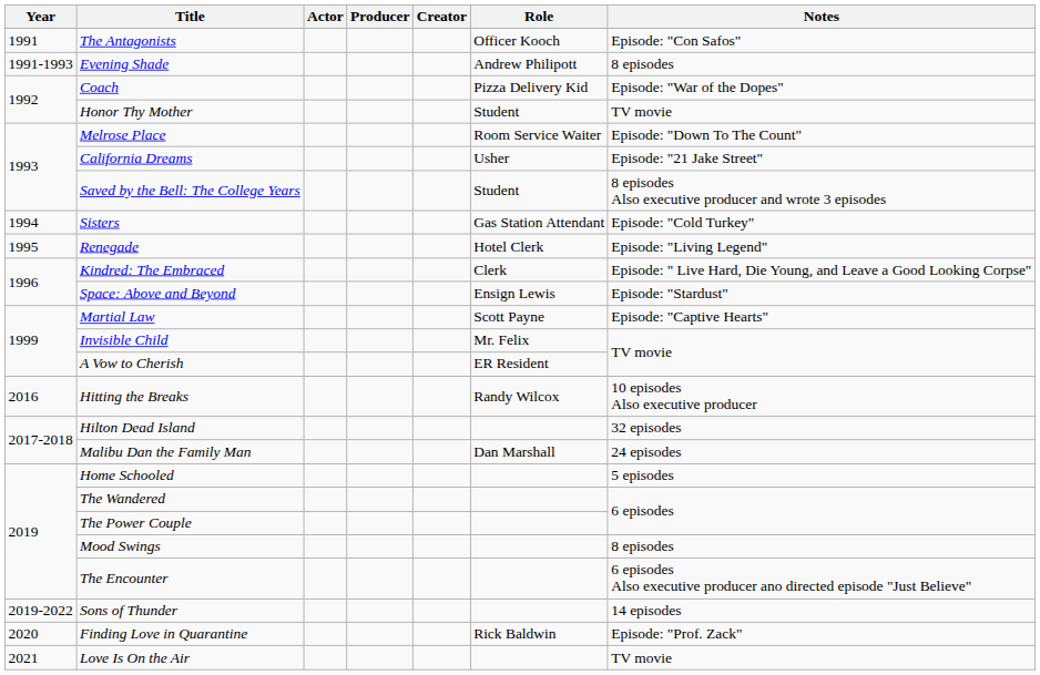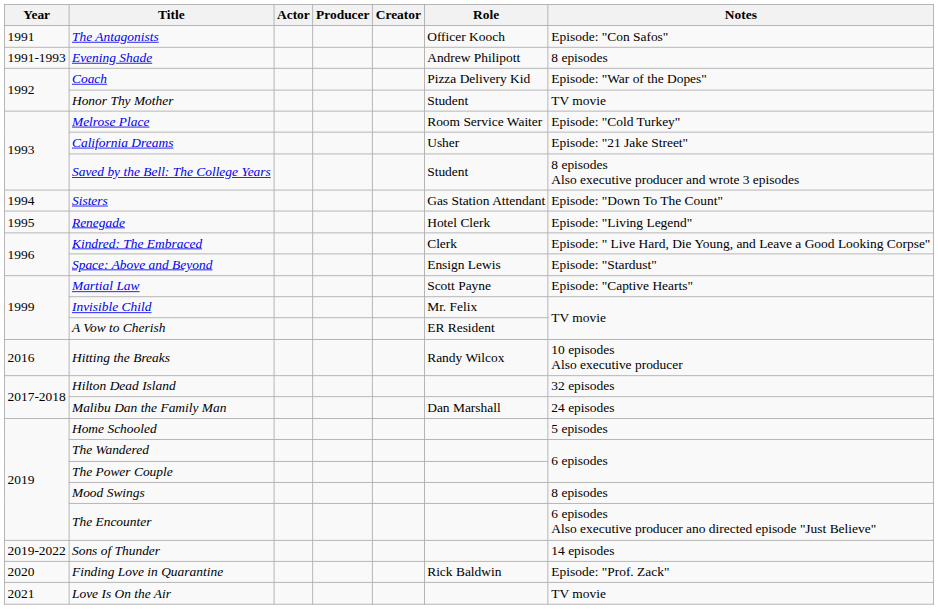 <table class="wikitable sortable">
 <tr>
 <th>Year</th>
 <th>Title</th>
 <th>Actor</th>
 <th>Producer</th>
 <th>Creator</th>
 <th>Role</th>
 <th>Notes</th>
 </tr>
 <tr>
 <td>1991</td>
 <td><em><a href='#'>The Antagonists</a></em></td>
 <td></td>
 <td></td>
 <td></td>
 <td>Officer Kooch</td>
 <td>Episode: "Con Safos"</td>
 </tr>
 <tr>
 <td>1991-1993</td>
 <td><em><a href='#'>Evening Shade</a></em></td>
 <td></td>
 <td></td>
 <td></td>
 <td>Andrew Philipott</td>
 <td>8 episodes</td>
 </tr>
 <tr>
 <td rowspan="2">1992</td>
 <td><em><a href='#'>Coach</a></em></td>
 <td></td>
 <td></td>
 <td></td>
 <td>Pizza Delivery Kid</td>
 <td>Episode: "War of the Dopes"</td>
 </tr>
 <tr>
 <td><em>Honor Thy Mother</em></td>
 <td></td>
 <td></td>
 <td></td>
 <td>Student</td>
 <td>TV movie</td>
 </tr>
 <tr>
 <td rowspan="3">1993</td>
 <td><em><a href='#'>Melrose Place</a></em></td>
 <td></td>
 <td></td>
 <td></td>
 <td>Room Service Waiter</td>
-<td>Episode: "Down To The Count"</td>
+<td>Episode: "Cold Turkey"</td>
 </tr>
 <tr>
 <td><em><a href='#'>California Dreams</a></em></td>
 <td></td>
 <td></td>
 <td></td>
 <td>Usher</td>
 <td>Episode: "21 Jake Street"</td>
 </tr>
 <tr>
 <td><em><a href='#'>Saved by the Bell: The College Years</a></em></td>
 <td></td>
 <td></td>
 <td></td>
 <td>Student</td>
 <td>8 episodes<br>Also executive producer and wrote 3 episodes</td>
 </tr>
 <tr>
 <td>1994</td>
 <td><em><a href='#'>Sisters</a></em></td>
 <td></td>
 <td></td>
 <td></td>
 <td>Gas Station Attendant</td>
-<td>Episode: "Cold Turkey"</td>
+<td>Episode: "Down To The Count"</td>
 </tr>
 <tr>
 <td>1995</td>
 <td><em><a href='#'>Renegade</a></em></td>
 <td></td>
 <td></td>
 <td></td>
 <td>Hotel Clerk</td>
 <td>Episode: "Living Legend"</td>
 </tr>
 <tr>
 <td rowspan="2">1996</td>
 <td><em><a href='#'>Kindred: The Embraced</a></em></td>
 <td></td>
 <td></td>
 <td></td>
 <td>Clerk</td>
 <td>Episode: " Live Hard, Die Young, and Leave a Good Looking Corpse"</td>
 </tr>
 <tr>
 <td><em><a href='#'>Space: Above and Beyond</a></em></td>
 <td></td>
 <td></td>
 <td></td>
 <td>Ensign Lewis</td>
 <td>Episode: "Stardust"</td>
 </tr>
 <tr>
 <td rowspan="3">1999</td>
 <td><em><a href='#'>Martial Law</a></em></td>
 <td></td>
 <td></td>
 <td></td>
 <td>Scott Payne</td>
 <td>Episode: "Captive Hearts"</td>
 </tr>
 <tr>
 <td><em><a href='#'>Invisible Child</a></em></td>
 <td></td>
 <td></td>
 <td></td>
 <td>Mr. Felix</td>
 <td rowspan="2">TV movie</td>
 </tr>
 <tr>
 <td><em>A Vow to Cherish</em></td>
 <td></td>
 <td></td>
 <td></td>
 <td>ER Resident</td>
 </tr>
 <tr>
 <td>2016</td>
 <td><em>Hitting the Breaks</em></td>
 <td></td>
 <td></td>
 <td></td>
 <td>Randy Wilcox</td>
 <td>10 episodes<br>Also executive producer</td>
 </tr>
 <tr>
 <td rowspan=2>2017-2018</td>
 <td><em>Hilton Dead Island</em></td>
 <td></td>
 <td></td>
 <td></td>
 <td></td>
 <td>32 episodes</td>
 </tr>
 <tr>
 <td><em>Malibu Dan the Family Man</em></td>
 <td></td>
 <td></td>
 <td></td>
 <td>Dan Marshall</td>
 <td>24 episodes</td>
 </tr>
 <tr>
 <td rowspan=5>2019</td>
 <td><em>Home Schooled</em></td>
 <td></td>
 <td></td>
 <td></td>
 <td></td>
 <td>5 episodes</td>
 </tr>
 <tr>
 <td><em>The Wandered</em></td>
 <td></td>
 <td></td>
 <td></td>
 <td></td>
 <td rowspan=2>6 episodes</td>
 </tr>
 <tr>
 <td><em>The Power Couple</em></td>
 <td></td>
 <td></td>
 <td></td>
 <td></td>
 </tr>
 <tr>
 <td><em>Mood Swings</em></td>
 <td></td>
 <td></td>
 <td></td>
 <td></td>
 <td>8 episodes</td>
 </tr>
 <tr>
 <td><em>The Encounter</em></td>
 <td></td>
 <td></td>
 <td></td>
 <td></td>
 <td>6 episodes<br>Also executive producer ano directed episode "Just Believe"</td>
 </tr>
 <tr>
 <td>2019-2022</td>
 <td><em>Sons of Thunder</em></td>
 <td></td>
 <td></td>
 <td></td>
 <td></td>
 <td>14 episodes</td>
 </tr>
 <tr>
 <td>2020</td>
 <td><em>Finding Love in Quarantine</em></td>
 <td></td>
 <td></td>
 <td></td>
 <td>Rick Baldwin</td>
 <td>Episode: "Prof. Zack"</td>
 </tr>
 <tr>
 <td>2021</td>
 <td><em>Love Is On the Air</em></td>
 <td></td>
 <td></td>
 <td></td>
 <td></td>
 <td>TV movie</td>
 </tr>
 </table>
